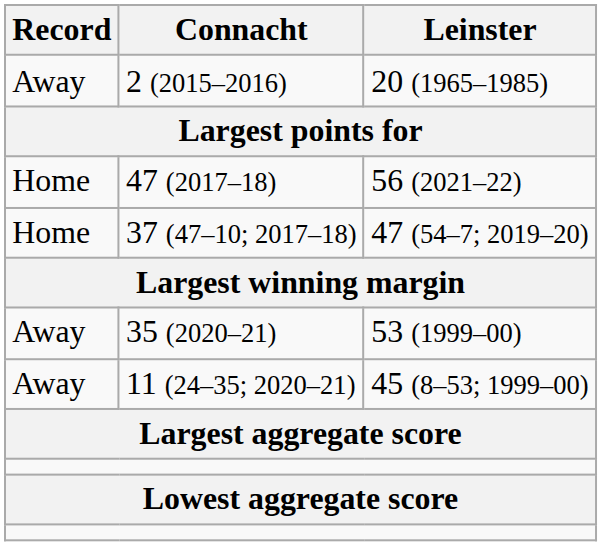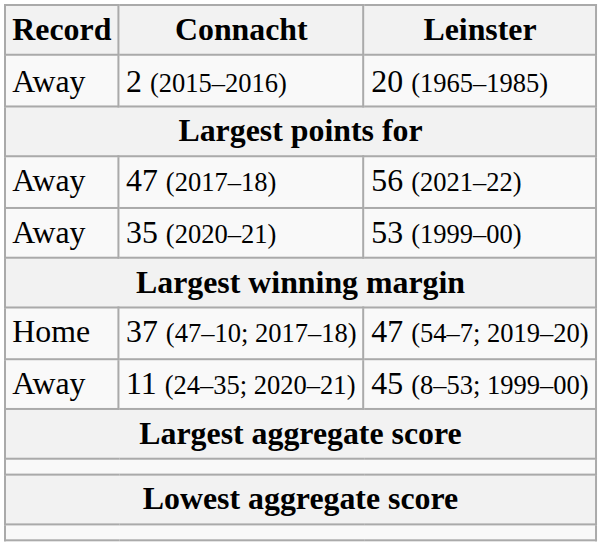 <table class="wikitable">
 <tr>
 <th>Record</th>
 <th>Connacht</th>
 <th>Leinster</th>
 </tr>
 <tr>
 <td>Away</td>
 <td>2 <small>(2015–2016)</small></td>
 <td>20 <small>(1965–1985)</small></td>
 </tr>
 <tr>
 <th colspan=3 align=center>Largest points for</th>
 </tr>
 <tr>
-<td>Home</td>
+<td>Away</td>
 <td>47 <small>(2017–18)</small></td>
 <td>56 <small>(2021–22)</small></td>
+</tr>
+<tr>
+<td>Away</td>
+<td>35 <small>(2020–21)</small></td>
+<td>53 <small>(1999–00)</small></td>
+</tr>
+<tr>
+<th colspan=3 align=center>Largest winning margin</th>
 </tr>
 <tr>
 <td>Home</td>
 <td>37 <small>(47–10; 2017–18)</small></td>
 <td>47 <small>(54–7; 2019–20)</small></td>
-</tr>
-<tr>
-<th colspan=3 align=center>Largest winning margin</th>
-</tr>
-<tr>
-<td>Away</td>
-<td>35 <small>(2020–21)</small></td>
-<td>53 <small>(1999–00)</small></td>
 </tr>
 <tr>
 <td>Away</td>
 <td>11 <small>(24–35; 2020–21)</small></td>
 <td>45 <small>(8–53; 1999–00)</small></td>
 </tr>
 <tr>
 <th colspan=3 align=center>Largest aggregate score</th>
 </tr>
 <tr>
 <td colspan=3 align=center></td>
 </tr>
 <tr>
 <th colspan=3 align=center>Lowest aggregate score</th>
 </tr>
 <tr>
 <td colspan=3 align=center></td>
 </tr>
 </table>
